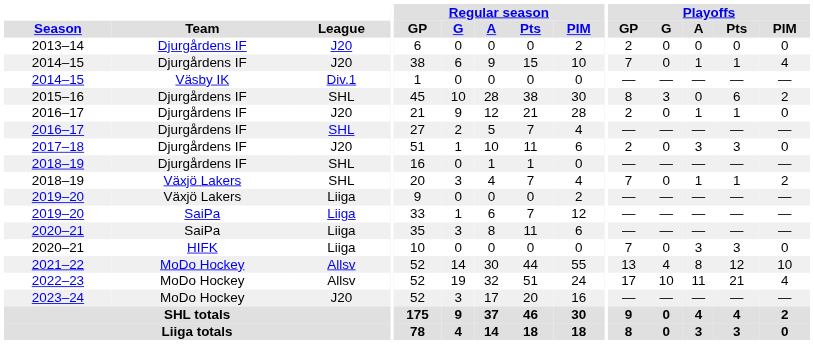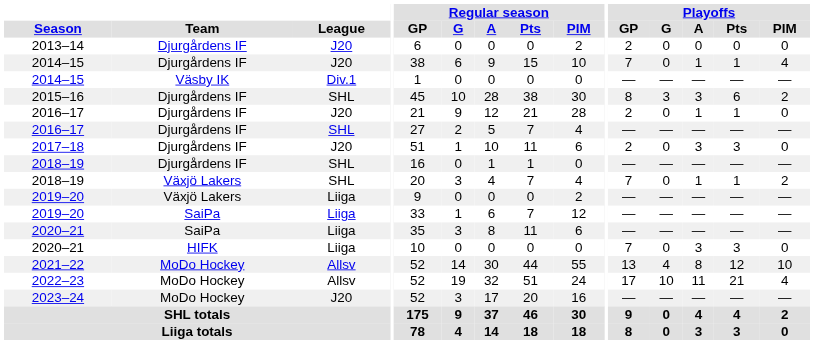 <table border="0" cellpadding="1" cellspacing="0" style="text-align:center; width:60em">
 <tr bgcolor="#e0e0e0">
 <th colspan="3" bgcolor="#ffffff"></th>
 <th rowspan="104" bgcolor="#ffffff"></th>
 <th colspan="5"><a href='#'>Regular season</a></th>
 <th rowspan="104" bgcolor="#ffffff"></th>
 <th colspan="5"><a href='#'>Playoffs</a></th>
 </tr>
 <tr bgcolor="#e0e0e0">
 <th><a href='#'>Season</a></th>
 <th>Team</th>
 <th>League</th>
 <th>GP</th>
 <th><a href='#'>G</a></th>
 <th><a href='#'>A</a></th>
 <th><a href='#'>Pts</a></th>
 <th><a href='#'>PIM</a></th>
 <th>GP</th>
 <th>G</th>
 <th>A</th>
 <th>Pts</th>
 <th>PIM</th>
 </tr>
 <tr>
 <td>2013–14</td>
 <td><a href='#'>Djurgårdens IF</a></td>
 <td><a href='#'>J20</a></td>
 <td>6</td>
 <td>0</td>
 <td>0</td>
 <td>0</td>
 <td>2</td>
 <td>2</td>
 <td>0</td>
 <td>0</td>
 <td>0</td>
 <td>0</td>
 </tr>
 <tr bgcolor="#f0f0f0">
 <td>2014–15</td>
 <td>Djurgårdens IF</td>
 <td>J20</td>
 <td>38</td>
 <td>6</td>
 <td>9</td>
 <td>15</td>
 <td>10</td>
 <td>7</td>
 <td>0</td>
 <td>1</td>
 <td>1</td>
 <td>4</td>
 </tr>
 <tr>
 <td><a href='#'>2014–15</a></td>
 <td><a href='#'>Väsby IK</a></td>
 <td><a href='#'>Div.1</a></td>
 <td>1</td>
 <td>0</td>
 <td>0</td>
 <td>0</td>
 <td>0</td>
 <td>—</td>
 <td>—</td>
 <td>—</td>
 <td>—</td>
 <td>—</td>
 </tr>
 <tr bgcolor="#f0f0f0">
 <td>2015–16</td>
 <td>Djurgårdens IF</td>
 <td>SHL</td>
 <td>45</td>
 <td>10</td>
 <td>28</td>
 <td>38</td>
 <td>30</td>
 <td>8</td>
 <td>3</td>
-<td>0</td>
+<td>3</td>
 <td>6</td>
 <td>2</td>
 </tr>
 <tr>
 <td>2016–17</td>
 <td>Djurgårdens IF</td>
 <td>J20</td>
 <td>21</td>
 <td>9</td>
 <td>12</td>
 <td>21</td>
 <td>28</td>
 <td>2</td>
 <td>0</td>
 <td>1</td>
 <td>1</td>
 <td>0</td>
 </tr>
 <tr bgcolor="#f0f0f0">
 <td><a href='#'>2016–17</a></td>
 <td>Djurgårdens IF</td>
 <td><a href='#'>SHL</a></td>
 <td>27</td>
 <td>2</td>
 <td>5</td>
 <td>7</td>
 <td>4</td>
 <td>—</td>
 <td>—</td>
 <td>—</td>
 <td>—</td>
 <td>—</td>
 </tr>
 <tr>
 <td><a href='#'>2017–18</a></td>
 <td>Djurgårdens IF</td>
 <td>J20</td>
 <td>51</td>
 <td>1</td>
 <td>10</td>
 <td>11</td>
 <td>6</td>
 <td>2</td>
 <td>0</td>
 <td>3</td>
 <td>3</td>
 <td>0</td>
 </tr>
 <tr bgcolor="#f0f0f0">
 <td><a href='#'>2018–19</a></td>
 <td>Djurgårdens IF</td>
 <td>SHL</td>
 <td>16</td>
 <td>0</td>
 <td>1</td>
 <td>1</td>
 <td>0</td>
 <td>—</td>
 <td>—</td>
 <td>—</td>
 <td>—</td>
 <td>—</td>
 </tr>
 <tr>
 <td>2018–19</td>
 <td><a href='#'>Växjö Lakers</a></td>
 <td>SHL</td>
 <td>20</td>
 <td>3</td>
 <td>4</td>
 <td>7</td>
 <td>4</td>
 <td>7</td>
 <td>0</td>
 <td>1</td>
 <td>1</td>
 <td>2</td>
 </tr>
 <tr bgcolor="#f0f0f0">
 <td><a href='#'>2019–20</a></td>
 <td>Växjö Lakers</td>
 <td>Liiga</td>
 <td>9</td>
 <td>0</td>
 <td>0</td>
 <td>0</td>
 <td>2</td>
 <td>—</td>
 <td>—</td>
 <td>—</td>
 <td>—</td>
 <td>—</td>
 </tr>
 <tr>
 <td><a href='#'>2019–20</a></td>
 <td><a href='#'>SaiPa</a></td>
 <td><a href='#'>Liiga</a></td>
 <td>33</td>
 <td>1</td>
 <td>6</td>
 <td>7</td>
 <td>12</td>
 <td>—</td>
 <td>—</td>
 <td>—</td>
 <td>—</td>
 <td>—</td>
 </tr>
 <tr bgcolor="#f0f0f0">
 <td><a href='#'>2020–21</a></td>
 <td>SaiPa</td>
 <td>Liiga</td>
 <td>35</td>
 <td>3</td>
 <td>8</td>
 <td>11</td>
 <td>6</td>
 <td>—</td>
 <td>—</td>
 <td>—</td>
 <td>—</td>
 <td>—</td>
 </tr>
 <tr>
 <td>2020–21</td>
 <td><a href='#'>HIFK</a></td>
 <td>Liiga</td>
 <td>10</td>
 <td>0</td>
 <td>0</td>
 <td>0</td>
 <td>0</td>
 <td>7</td>
 <td>0</td>
 <td>3</td>
 <td>3</td>
 <td>0</td>
 </tr>
 <tr bgcolor="#f0f0f0">
 <td><a href='#'>2021–22</a></td>
 <td><a href='#'>MoDo Hockey</a></td>
 <td><a href='#'>Allsv</a></td>
 <td>52</td>
 <td>14</td>
 <td>30</td>
 <td>44</td>
 <td>55</td>
 <td>13</td>
 <td>4</td>
 <td>8</td>
 <td>12</td>
 <td>10</td>
 </tr>
 <tr>
 <td><a href='#'>2022–23</a></td>
 <td>MoDo Hockey</td>
 <td>Allsv</td>
 <td>52</td>
 <td>19</td>
 <td>32</td>
 <td>51</td>
 <td>24</td>
 <td>17</td>
 <td>10</td>
 <td>11</td>
 <td>21</td>
 <td>4</td>
 </tr>
 <tr bgcolor="#f0f0f0">
 <td><a href='#'>2023–24</a></td>
 <td>MoDo Hockey</td>
 <td>J20</td>
 <td>52</td>
 <td>3</td>
 <td>17</td>
 <td>20</td>
 <td>16</td>
 <td>—</td>
 <td>—</td>
 <td>—</td>
 <td>—</td>
 <td>—</td>
 </tr>
 <tr bgcolor="#e0e0e0">
 <th colspan="3">SHL totals</th>
 <th>175</th>
 <th>9</th>
 <th>37</th>
 <th>46</th>
 <th>30</th>
 <th>9</th>
 <th>0</th>
 <th>4</th>
 <th>4</th>
 <th>2</th>
 </tr>
 <tr bgcolor="#e0e0e0">
 <th colspan="3">Liiga totals</th>
 <th>78</th>
 <th>4</th>
 <th>14</th>
 <th>18</th>
 <th>18</th>
 <th>8</th>
 <th>0</th>
 <th>3</th>
 <th>3</th>
 <th>0</th>
 </tr>
 </table>
